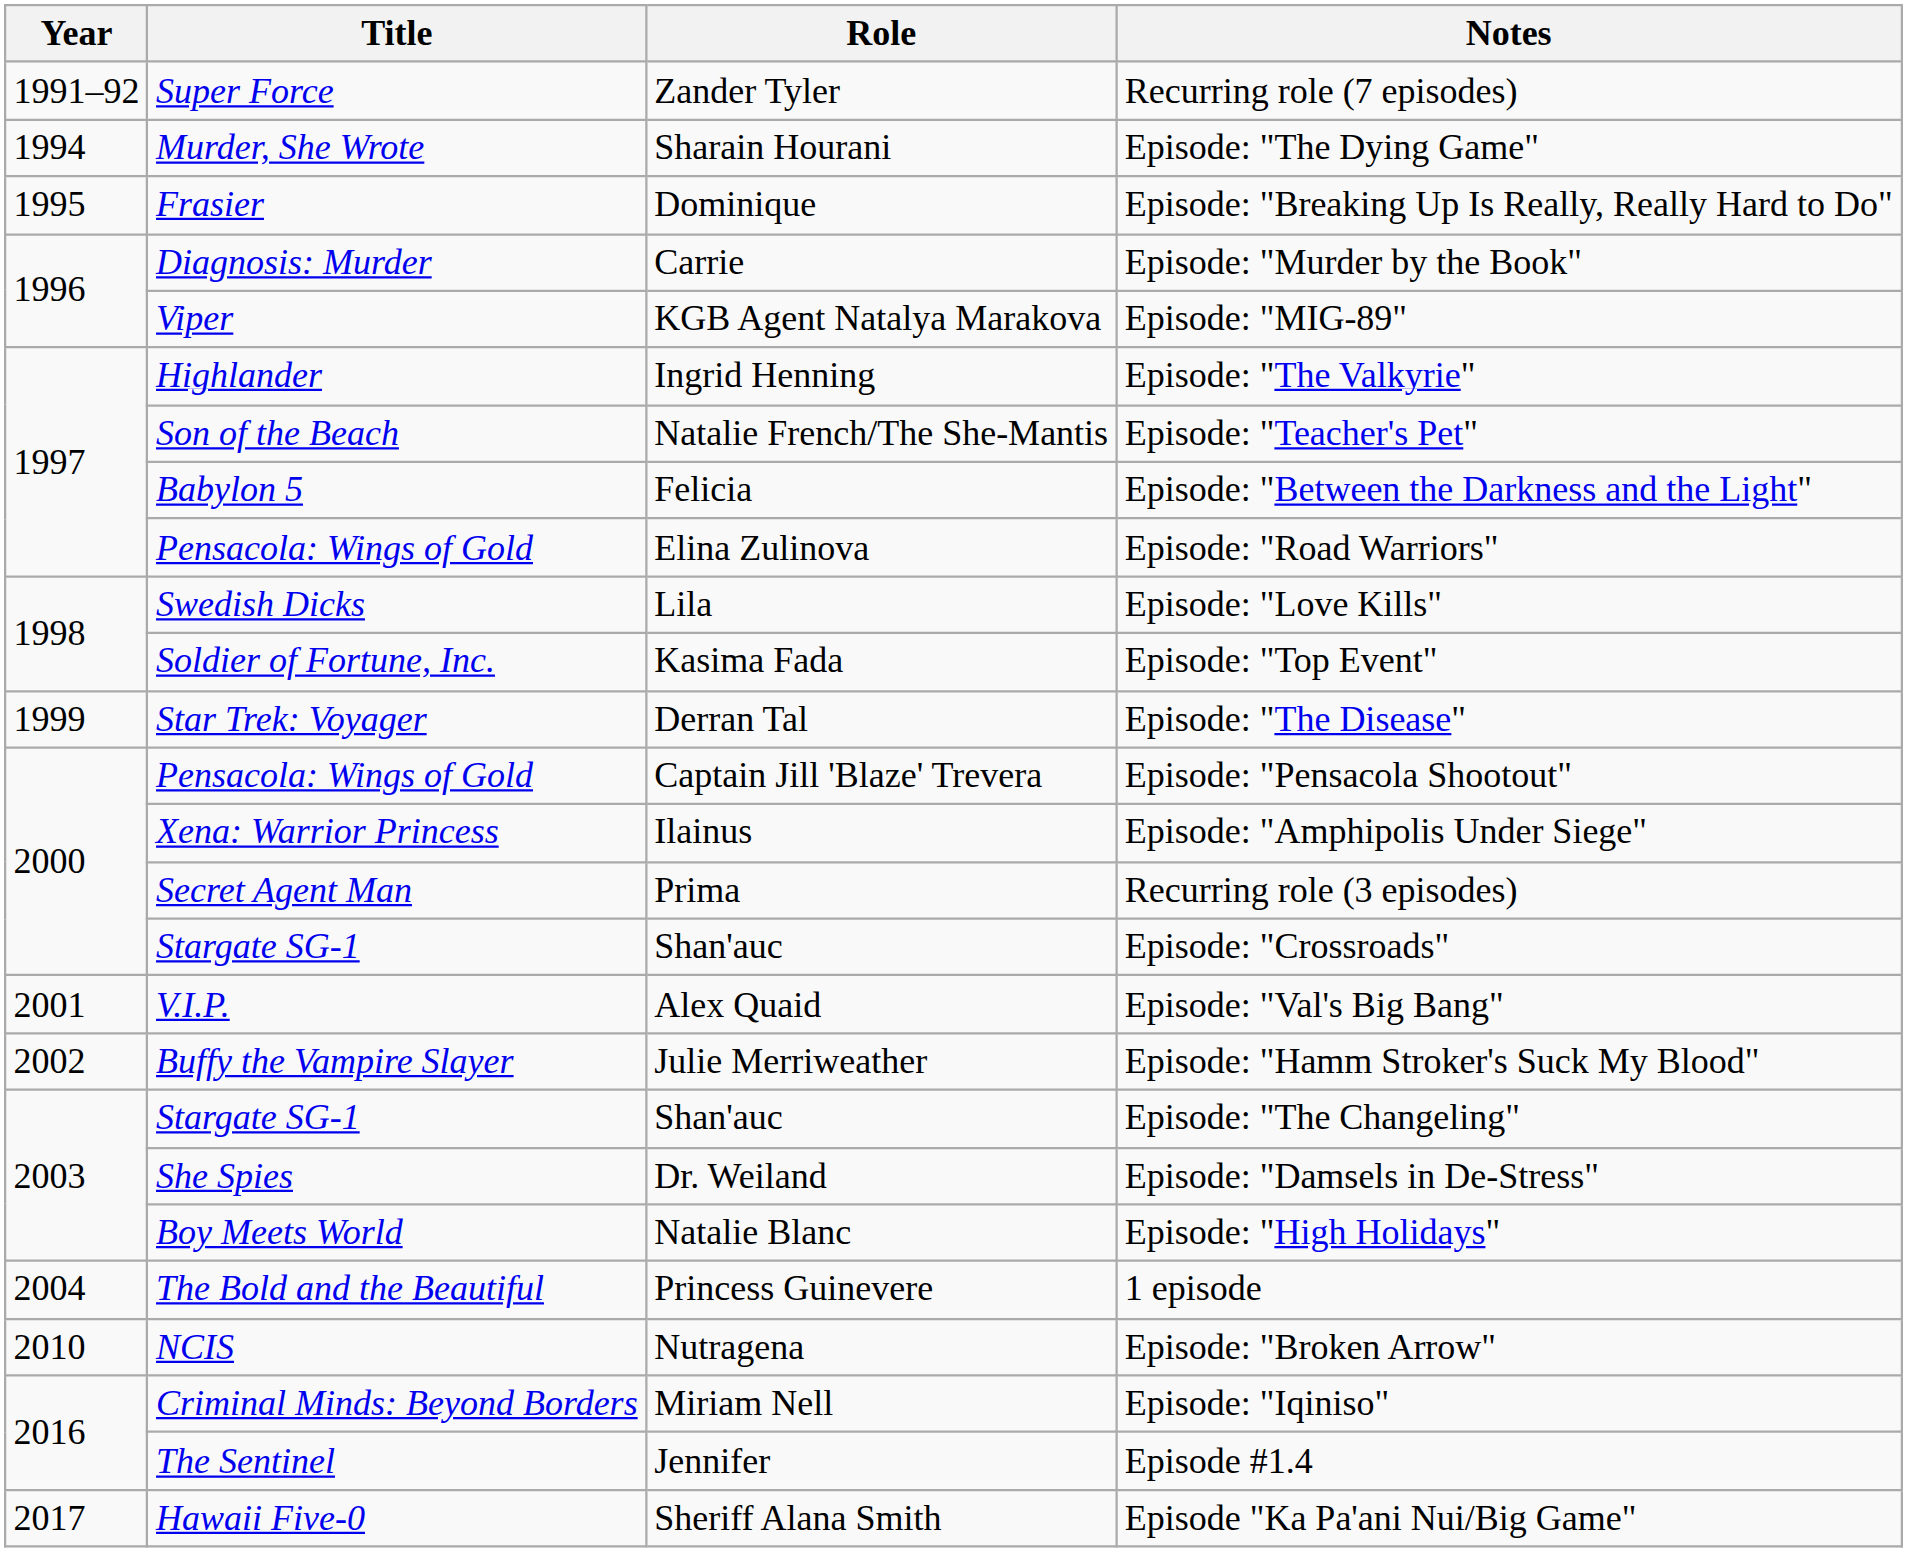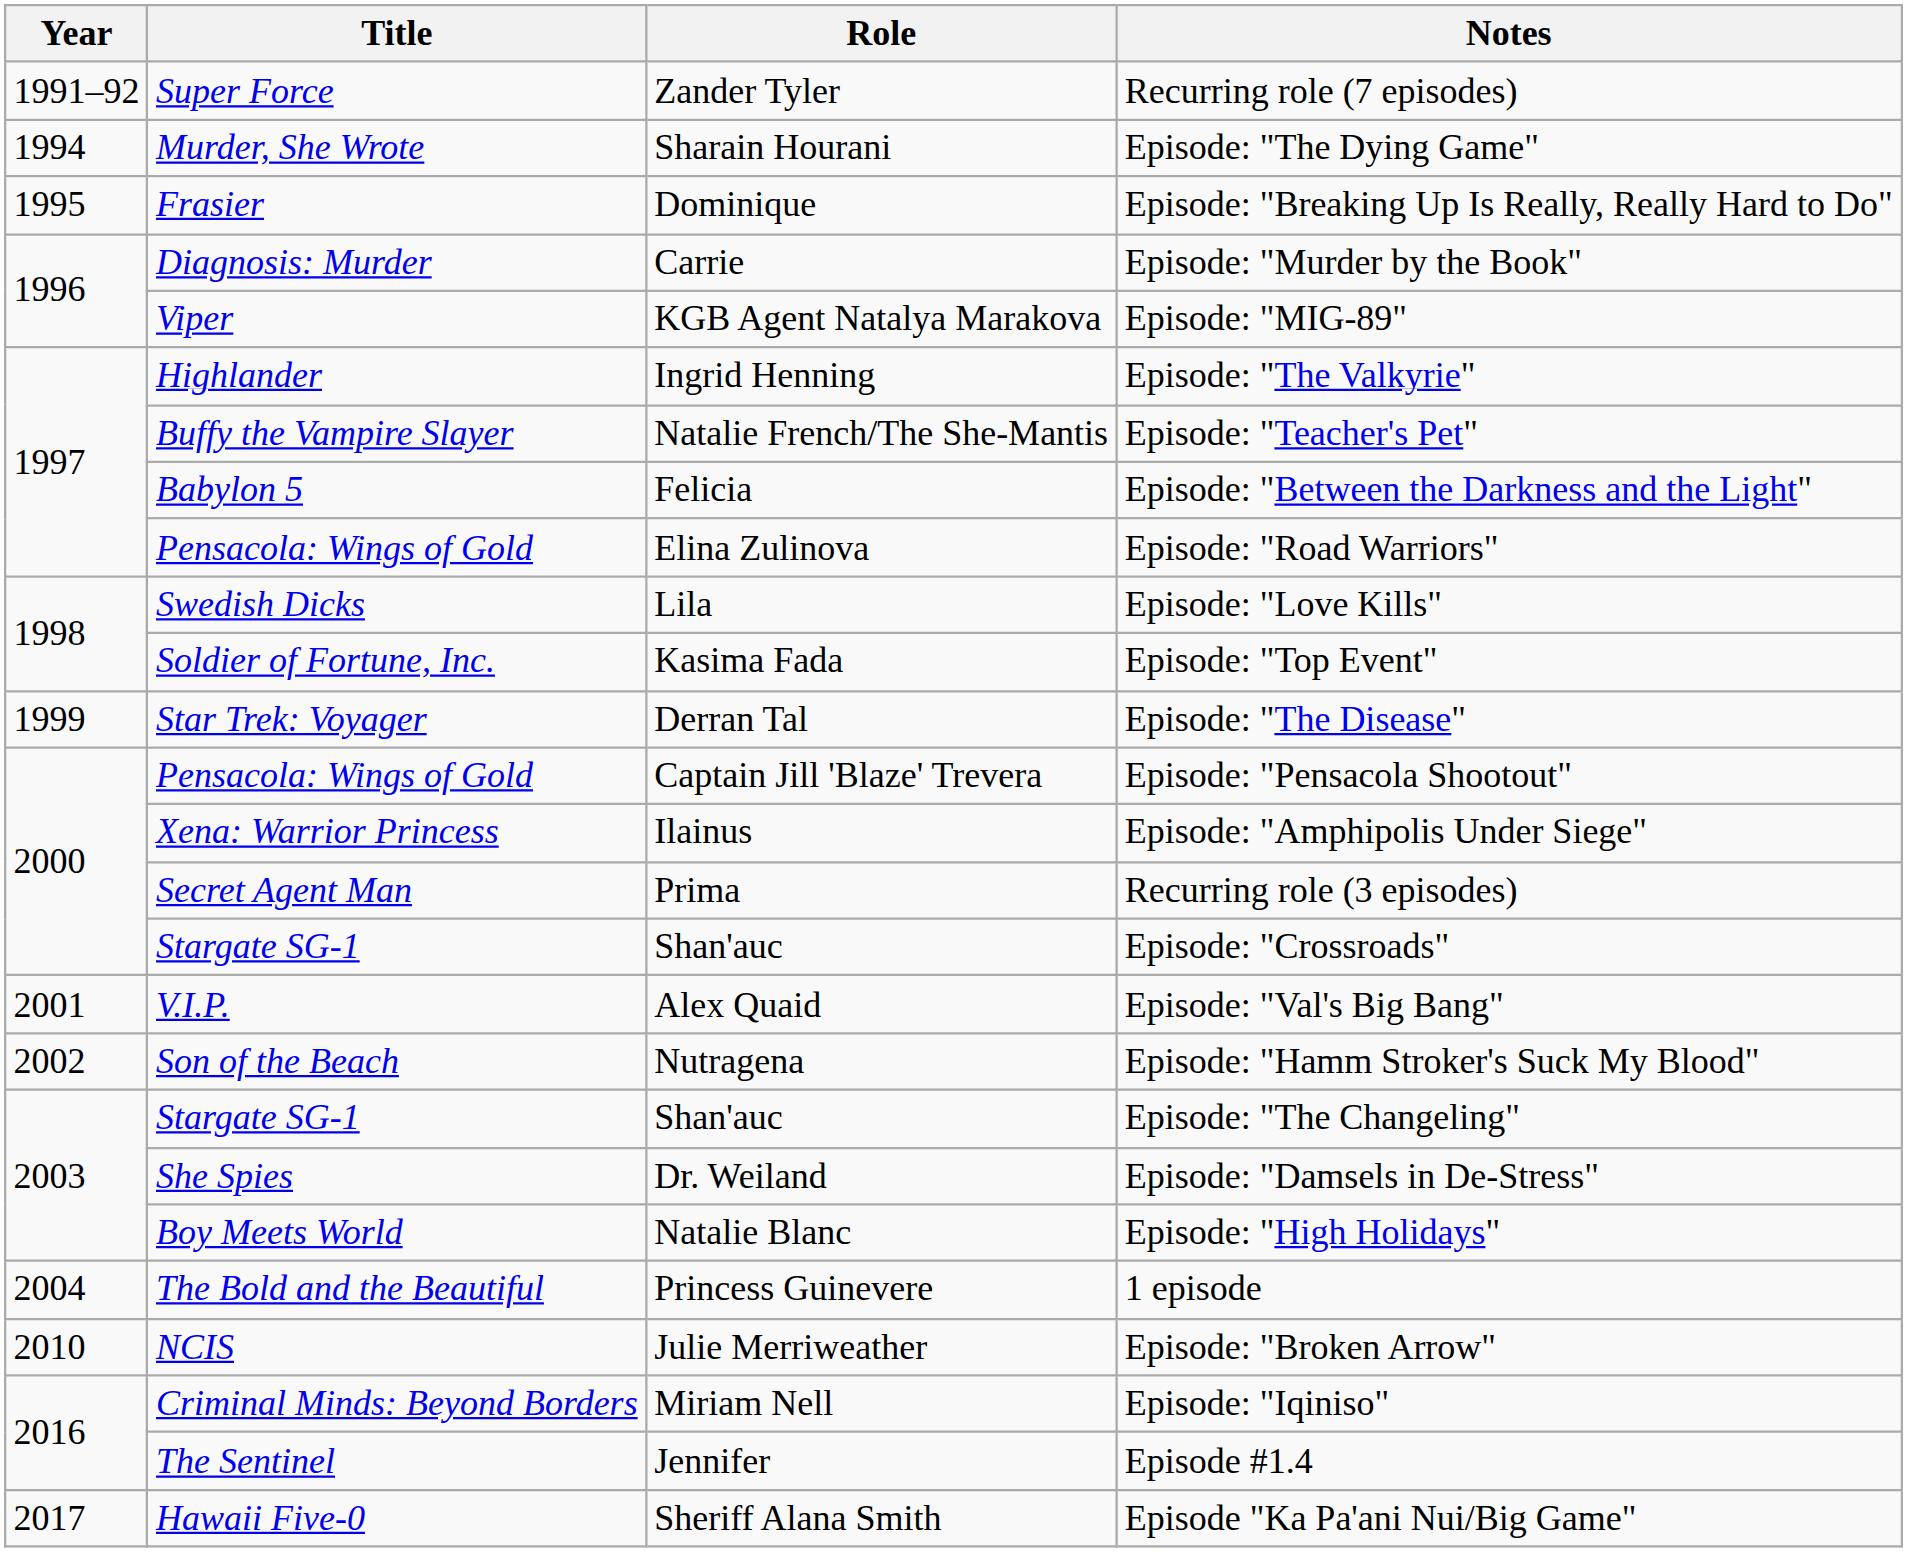 <table class="wikitable">
 <tr>
 <th>Year</th>
 <th>Title</th>
 <th>Role</th>
 <th>Notes</th>
 </tr>
 <tr>
 <td>1991–92</td>
 <td><em><a href='#'>Super Force</a></em></td>
 <td>Zander Tyler</td>
 <td>Recurring role (7 episodes)</td>
 </tr>
 <tr>
 <td>1994</td>
 <td><em><a href='#'>Murder, She Wrote</a></em></td>
 <td>Sharain Hourani</td>
 <td>Episode: "The Dying Game"</td>
 </tr>
 <tr>
 <td>1995</td>
 <td><em><a href='#'>Frasier</a></em></td>
 <td>Dominique</td>
 <td>Episode: "Breaking Up Is Really, Really Hard to Do"</td>
 </tr>
 <tr>
 <td rowspan="2">1996</td>
 <td><em><a href='#'>Diagnosis: Murder</a></em></td>
 <td>Carrie</td>
 <td>Episode: "Murder by the Book"</td>
 </tr>
 <tr>
 <td><em><a href='#'>Viper</a></em></td>
 <td>KGB Agent Natalya Marakova</td>
 <td>Episode: "MIG-89"</td>
 </tr>
 <tr>
 <td rowspan="4">1997</td>
 <td><em><a href='#'>Highlander</a></em></td>
 <td>Ingrid Henning</td>
 <td>Episode: "<a href='#'>The Valkyrie</a>"</td>
 </tr>
 <tr>
-<td><em><a href='#'>Son of the Beach</a></em></td>
+<td><em><a href='#'>Buffy the Vampire Slayer</a></em></td>
 <td>Natalie French/The She-Mantis</td>
 <td>Episode: "<a href='#'>Teacher's Pet</a>"</td>
 </tr>
 <tr>
 <td><em><a href='#'>Babylon 5</a></em></td>
 <td>Felicia</td>
 <td>Episode: "<a href='#'>Between the Darkness and the Light</a>"</td>
 </tr>
 <tr>
 <td><em><a href='#'>Pensacola: Wings of Gold</a></em></td>
 <td>Elina Zulinova</td>
 <td>Episode: "Road Warriors"</td>
 </tr>
 <tr>
 <td rowspan="2">1998</td>
 <td><em><a href='#'>Swedish Dicks</a></em></td>
 <td>Lila</td>
 <td>Episode: "Love Kills"</td>
 </tr>
 <tr>
 <td><em><a href='#'>Soldier of Fortune, Inc.</a></em></td>
 <td>Kasima Fada</td>
 <td>Episode: "Top Event"</td>
 </tr>
 <tr>
 <td>1999</td>
 <td><em><a href='#'>Star Trek: Voyager</a></em></td>
 <td>Derran Tal</td>
 <td>Episode: "<a href='#'>The Disease</a>"</td>
 </tr>
 <tr>
 <td rowspan="4">2000</td>
 <td><em><a href='#'>Pensacola: Wings of Gold</a></em></td>
 <td>Captain Jill 'Blaze' Trevera</td>
 <td>Episode: "Pensacola Shootout"</td>
 </tr>
 <tr>
 <td><em><a href='#'>Xena: Warrior Princess</a></em></td>
 <td>Ilainus</td>
 <td>Episode: "Amphipolis Under Siege"</td>
 </tr>
 <tr>
 <td><em><a href='#'>Secret Agent Man</a></em></td>
 <td>Prima</td>
 <td>Recurring role (3 episodes)</td>
 </tr>
 <tr>
 <td><em><a href='#'>Stargate SG-1</a></em></td>
 <td>Shan'auc</td>
 <td>Episode: "Crossroads"</td>
 </tr>
 <tr>
 <td>2001</td>
 <td><em><a href='#'>V.I.P.</a></em></td>
 <td>Alex Quaid</td>
 <td>Episode: "Val's Big Bang"</td>
 </tr>
 <tr>
 <td>2002</td>
-<td><em><a href='#'>Buffy the Vampire Slayer</a></em></td>
-<td>Julie Merriweather</td>
+<td><em><a href='#'>Son of the Beach</a></em></td>
+<td>Nutragena</td>
 <td>Episode: "Hamm Stroker's Suck My Blood"</td>
 </tr>
 <tr>
 <td rowspan="3">2003</td>
 <td><em><a href='#'>Stargate SG-1</a></em></td>
 <td>Shan'auc</td>
 <td>Episode: "The Changeling"</td>
 </tr>
 <tr>
 <td><em><a href='#'>She Spies</a></em></td>
 <td>Dr. Weiland</td>
 <td>Episode: "Damsels in De-Stress"</td>
 </tr>
 <tr>
 <td><em><a href='#'>Boy Meets World</a></em></td>
 <td>Natalie Blanc</td>
 <td>Episode: "<a href='#'>High Holidays</a>"</td>
 </tr>
 <tr>
 <td>2004</td>
 <td><em><a href='#'>The Bold and the Beautiful</a></em></td>
 <td>Princess Guinevere</td>
 <td>1 episode</td>
 </tr>
 <tr>
 <td>2010</td>
 <td><em><a href='#'>NCIS</a></em></td>
-<td>Nutragena</td>
+<td>Julie Merriweather</td>
 <td>Episode: "Broken Arrow"</td>
 </tr>
 <tr>
 <td rowspan="2">2016</td>
 <td><em><a href='#'>Criminal Minds: Beyond Borders</a></em></td>
 <td>Miriam Nell</td>
 <td>Episode: "Iqiniso"</td>
 </tr>
 <tr>
 <td><em><a href='#'>The Sentinel</a></em></td>
 <td>Jennifer</td>
 <td>Episode #1.4</td>
 </tr>
 <tr>
 <td>2017</td>
 <td><em><a href='#'>Hawaii Five-0</a></em></td>
 <td>Sheriff Alana Smith</td>
 <td>Episode "Ka Pa'ani Nui/Big Game"</td>
 </tr>
 </table>
